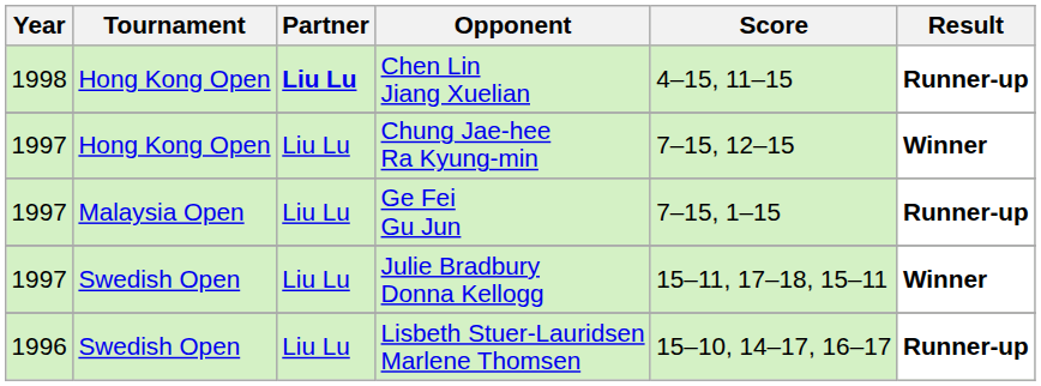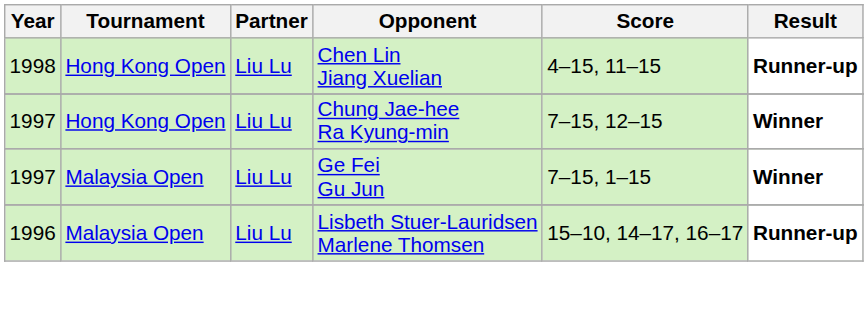 <table class="sortable wikitable" style="font-size: 90%;">
 <tr>
 <th>Year</th>
 <th>Tournament</th>
 <th>Partner</th>
 <th>Opponent</th>
 <th>Score</th>
 <th>Result</th>
 </tr>
 <tr style="background:#D4F1C5">
 <td align="center">1998</td>
 <td align="left"><a href='#'>Hong Kong Open</a></td>
-<td align="left"><strong> <a href='#'>Liu Lu</a></strong></td>
+<td align="left"> <a href='#'>Liu Lu</a></td>
 <td align="left"> <a href='#'>Chen Lin</a> <br>  <a href='#'>Jiang Xuelian</a></td>
 <td align="left">4–15, 11–15</td>
 <td style="text-align:left; background:white"> <strong>Runner-up</strong></td>
 </tr>
 <tr>
 </tr>
 <tr style="background:#D4F1C5">
 <td align="center">1997</td>
 <td align="left"><a href='#'>Hong Kong Open</a></td>
 <td align="left"> <a href='#'>Liu Lu</a></td>
 <td align="left"> <a href='#'>Chung Jae-hee</a> <br>  <a href='#'>Ra Kyung-min</a></td>
 <td align="left">7–15, 12–15</td>
 <td style="text-align:left; background:white"> <strong>Winner</strong></td>
 </tr>
 <tr>
 </tr>
 <tr style="background:#D4F1C5">
 <td align="center">1997</td>
 <td align="left"><a href='#'>Malaysia Open</a></td>
 <td align="left"> <a href='#'>Liu Lu</a></td>
 <td align="left"> <a href='#'>Ge Fei</a> <br>  <a href='#'>Gu Jun</a></td>
 <td align="left">7–15, 1–15</td>
-<td style="text-align:left; background:white"> <strong>Runner-up</strong></td>
+<td style="text-align:left; background:white"> <strong>Winner</strong></td>
 </tr>
 <tr>
-</tr>
-<tr style="background:#D4F1C5">
-<td align="center">1997</td>
-<td align="left"><a href='#'>Swedish Open</a></td>
-<td align="left"> <a href='#'>Liu Lu</a></td>
-<td align="left"> <a href='#'>Julie Bradbury</a> <br>  <a href='#'>Donna Kellogg</a></td>
-<td align="left">15–11, 17–18, 15–11</td>
-<td style="text-align:left; background:white"> <strong>Winner</strong></td>
 </tr>
 <tr>
 </tr>
 <tr style="background:#D4F1C5">
 <td align="center">1996</td>
-<td align="left"><a href='#'>Swedish Open</a></td>
+<td align="left"><a href='#'>Malaysia Open</a></td>
 <td align="left"> <a href='#'>Liu Lu</a></td>
 <td align="left"> <a href='#'>Lisbeth Stuer-Lauridsen</a> <br>  <a href='#'>Marlene Thomsen</a></td>
 <td align="left">15–10, 14–17, 16–17</td>
 <td style="text-align:left; background:white"> <strong>Runner-up</strong></td>
 </tr>
 </table>
